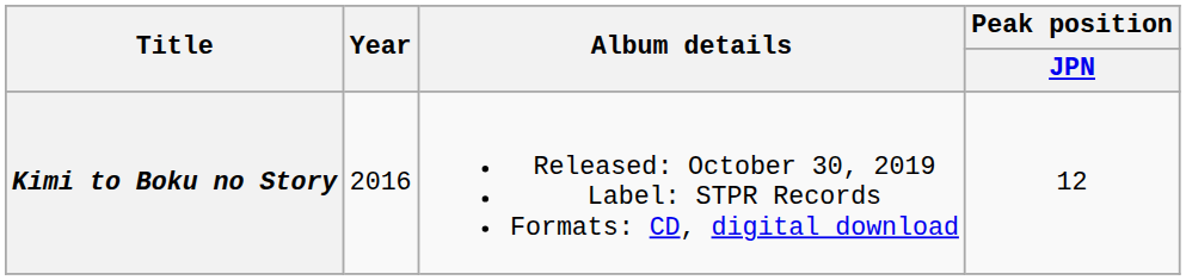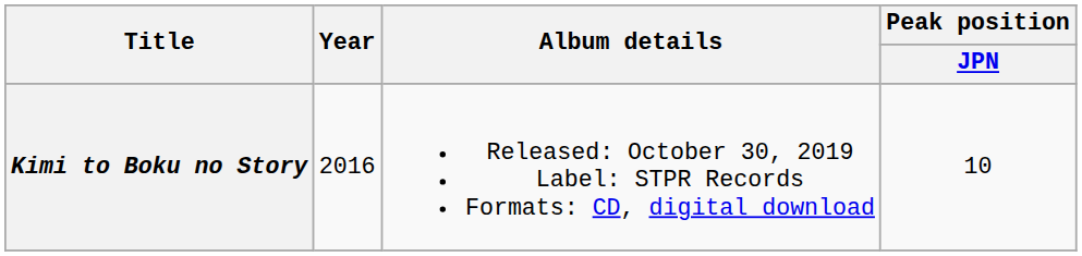 <table class="wikitable plainrowheaders" style="font-size:small; text-align:center">
 <tr>
 <th scope="col" rowspan="2">Title</th>
 <th scope="col" rowspan="2">Year</th>
 <th scope="col" rowspan="2">Album details</th>
 <th scope="col" colspan="1">Peak position</th>
 </tr>
 <tr>
 <th><a href='#'>JPN</a></th>
 </tr>
 <tr>
 <th scope="row"><em>Kimi to Boku no Story</em></th>
 <td>2016</td>
 <td><br><ul><li>Released: October 30, 2019</li><li>Label: STPR Records</li><li>Formats: <a href='#'>CD</a>, <a href='#'>digital download</a></li></ul></td>
-<td>12</td>
+<td>10</td>
 </tr>
 </table>
